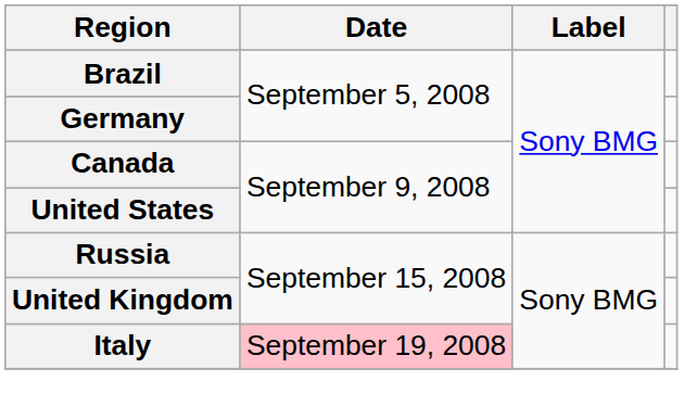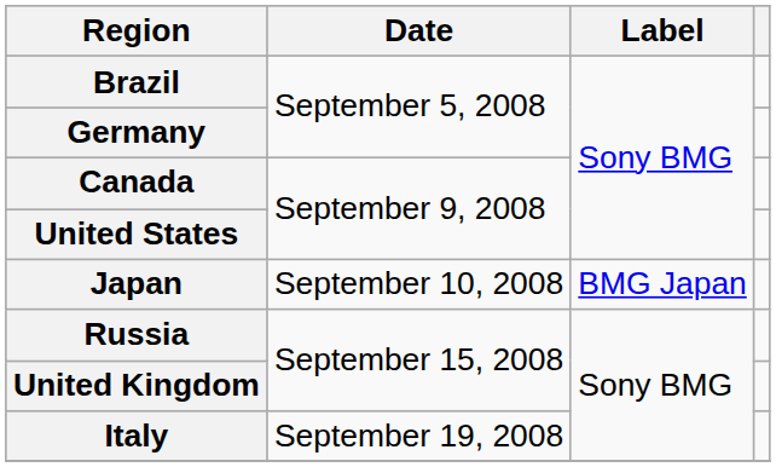 <table class="wikitable plainrowheaders">
 <tr>
 <th scope="col">Region</th>
 <th scope="col">Date</th>
 <th scope="col">Label</th>
 <th scope="col"></th>
 </tr>
 <tr>
 <th scope="row">Brazil</th>
 <td rowspan="2">September 5, 2008</td>
 <td rowspan="4"><a href='#'>Sony BMG</a></td>
 <td></td>
 </tr>
 <tr>
 <th scope="row">Germany</th>
 <td></td>
 </tr>
 <tr>
 <th scope="row">Canada</th>
 <td rowspan="2">September 9, 2008</td>
 <td></td>
 </tr>
 <tr>
 <th scope="row">United States</th>
 <td></td>
 </tr>
 <tr>
+<th scope="row">Japan</th>
+<td>September 10, 2008</td>
+<td><a href='#'>BMG Japan</a></td>
+<td></td>
+</tr>
+<tr>
 <th scope="row">Russia</th>
 <td rowspan="2">September 15, 2008</td>
 <td rowspan="3">Sony BMG</td>
 <td></td>
 </tr>
 <tr>
 <th scope="row">United Kingdom</th>
 <td></td>
 </tr>
 <tr>
 <th scope="row">Italy</th>
-<td style="background: pink;">September 19, 2008</td>
+<td>September 19, 2008</td>
 <td></td>
 </tr>
 <tr>
 </tr>
 </table>
